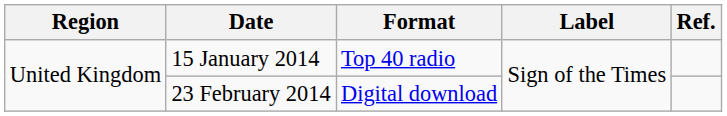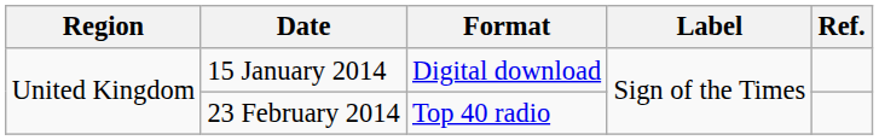 <table class=wikitable>
 <tr>
 <th>Region</th>
 <th>Date</th>
 <th>Format</th>
 <th>Label</th>
 <th>Ref.</th>
 </tr>
 <tr>
 <td rowspan="2">United Kingdom</td>
 <td>15 January 2014</td>
-<td><a href='#'>Top 40 radio</a></td>
+<td><a href='#'>Digital download</a></td>
 <td rowspan="2">Sign of the Times</td>
 <td></td>
 </tr>
 <tr>
 <td>23 February 2014</td>
-<td><a href='#'>Digital download</a></td>
+<td><a href='#'>Top 40 radio</a></td>
 <td></td>
 </tr>
 </table>
